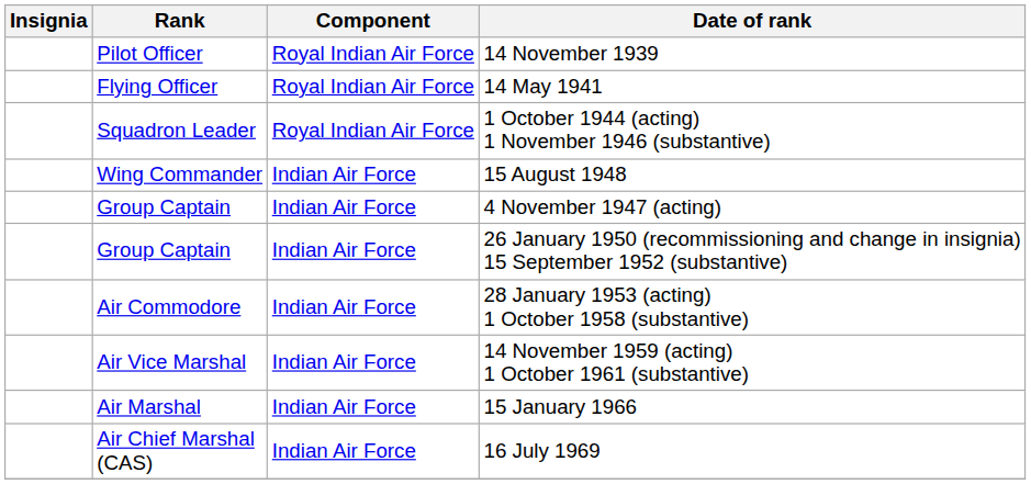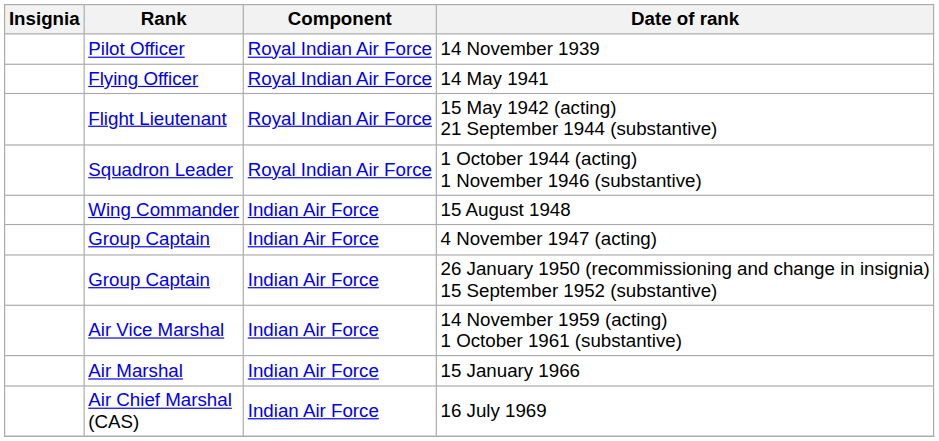 <table class="wikitable" style="background:white">
 <tr>
 <th>Insignia</th>
 <th>Rank</th>
 <th>Component</th>
 <th>Date of rank</th>
 </tr>
 <tr>
 <td align="center"></td>
 <td><a href='#'>Pilot Officer</a></td>
 <td><a href='#'>Royal Indian Air Force</a></td>
 <td>14 November 1939</td>
 </tr>
 <tr>
 <td align="center"></td>
 <td><a href='#'>Flying Officer</a></td>
 <td><a href='#'>Royal Indian Air Force</a></td>
 <td>14 May 1941</td>
+</tr>
+<tr>
+<td align="center"></td>
+<td><a href='#'>Flight Lieutenant</a></td>
+<td><a href='#'>Royal Indian Air Force</a></td>
+<td>15 May 1942 (acting)<br>21 September 1944 (substantive)</td>
 </tr>
 <tr>
 <td align="center"></td>
 <td><a href='#'>Squadron Leader</a></td>
 <td><a href='#'>Royal Indian Air Force</a></td>
 <td>1 October 1944 (acting)<br>1 November 1946 (substantive)</td>
 </tr>
 <tr>
 <td align="center"></td>
 <td><a href='#'>Wing Commander</a></td>
 <td><a href='#'>Indian Air Force</a></td>
 <td>15 August 1948</td>
 </tr>
 <tr>
 <td align="center"></td>
 <td><a href='#'>Group Captain</a></td>
 <td><a href='#'>Indian Air Force</a></td>
 <td>4 November 1947 (acting)</td>
 </tr>
 <tr>
 <td align="center"></td>
 <td><a href='#'>Group Captain</a></td>
 <td><a href='#'>Indian Air Force</a></td>
 <td>26 January 1950 (recommissioning and change in insignia)<br>15 September 1952 (substantive)</td>
 </tr>
 <tr>
 <td align="center"></td>
-<td><a href='#'>Air Commodore</a></td>
-<td><a href='#'>Indian Air Force</a></td>
-<td>28 January 1953 (acting)<br>1 October 1958 (substantive)</td>
-</tr>
-<tr>
-<td align="center"></td>
 <td><a href='#'>Air Vice Marshal</a></td>
 <td><a href='#'>Indian Air Force</a></td>
 <td>14 November 1959 (acting)<br>1 October 1961 (substantive)</td>
 </tr>
 <tr>
 <td align="center"></td>
 <td><a href='#'>Air Marshal</a></td>
 <td><a href='#'>Indian Air Force</a></td>
 <td>15 January 1966</td>
 </tr>
 <tr>
 <td align="center"></td>
 <td><a href='#'>Air Chief Marshal</a><br>(CAS)</td>
 <td><a href='#'>Indian Air Force</a></td>
 <td>16 July 1969</td>
 </tr>
 <tr>
 </tr>
 </table>
